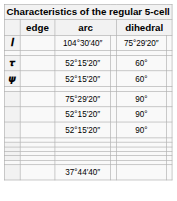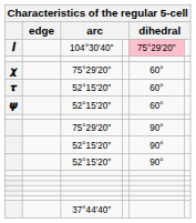 <table class="wikitable floatright">
 <tr>
 <th colspan=6>Characteristics of the regular 5-cell</th>
 </tr>
 <tr>
 <th align=right></th>
 <th align=center>edge</th>
 <th colspan=2 align=center>arc</th>
 <th colspan=2 align=center>dihedral</th>
 </tr>
 <tr>
 <th align=right>𝒍</th>
 <td align=center><small></small></td>
 <td align=center><small>104°30′40″</small></td>
 <td align=center><small></small></td>
-<td align=center><small>75°29′20″</small></td>
+<td align=center style="background: pink;"><small>75°29′20″</small></td>
 <td align=center><small></small></td>
 </tr>
 <tr>
 <td></td>
 <td></td>
 <td></td>
 <td></td>
 <td></td>
+</tr>
+<tr>
+<th align=right>𝟀</th>
+<td align=center><small></small></td>
+<td align=center><small>75°29′20″</small></td>
+<td align=center><small></small></td>
+<td align=center><small>60°</small></td>
+<td align=center><small></small></td>
 </tr>
 <tr>
 <th align=right>𝝉</th>
 <td align=center><small></small></td>
 <td align=center><small>52°15′20″</small></td>
 <td align=center><small></small></td>
 <td align=center><small>60°</small></td>
 <td align=center><small></small></td>
 </tr>
 <tr>
 <th align=right>𝟁</th>
 <td align=center><small></small></td>
 <td align=center><small>52°15′20″</small></td>
 <td align=center><small></small></td>
 <td align=center><small>60°</small></td>
 <td align=center><small></small></td>
 </tr>
 <tr>
 <td></td>
 <td></td>
 <td></td>
 <td></td>
 <td></td>
 </tr>
 <tr>
 <th align=right><small></small></th>
 <td align=center><small></small></td>
 <td align=center><small>75°29′20″</small></td>
 <td align=center><small></small></td>
 <td align=center><small>90°</small></td>
 <td align=center><small></small></td>
 </tr>
 <tr>
 <th align=right><small></small></th>
 <td align=center><small></small></td>
 <td align=center><small>52°15′20″</small></td>
 <td align=center><small></small></td>
 <td align=center><small>90°</small></td>
 <td align=center><small></small></td>
 </tr>
 <tr>
 <th align=right><small></small></th>
 <td align=center><small></small></td>
 <td align=center><small>52°15′20″</small></td>
 <td align=center><small></small></td>
 <td align=center><small>90°</small></td>
 <td align=center><small></small></td>
 </tr>
 <tr>
 <td></td>
 <td></td>
 <td></td>
 <td></td>
 <td></td>
 </tr>
 <tr>
 <th align=right><small></small></th>
 <td align=center><small></small></td>
 <td align=center></td>
 <td align=center></td>
 <td align=center></td>
 <td align=center></td>
 </tr>
 <tr>
 <th align=right><small></small></th>
 <td align=center><small></small></td>
 <td align=center></td>
 <td align=center></td>
 <td align=center></td>
 <td align=center></td>
 </tr>
 <tr>
 <th align=right><small></small></th>
 <td align=center><small></small></td>
 <td align=center></td>
 <td align=center></td>
 <td align=center></td>
 <td align=center></td>
 </tr>
 <tr>
 <th align=right><small></small></th>
 <td align=center><small></small></td>
 <td align=center></td>
 <td align=center></td>
 <td align=center></td>
 <td align=center></td>
 </tr>
 <tr>
 <td></td>
 <td></td>
 <td></td>
 <td></td>
 <td></td>
 </tr>
 <tr>
 <th align=right><small></small></th>
 <td align=center></td>
 <td align=center><small>37°44′40″</small></td>
 <td align=center><small></small></td>
 <td align=center></td>
 <td align=center></td>
 </tr>
 </table>
